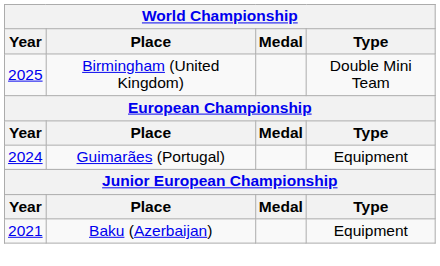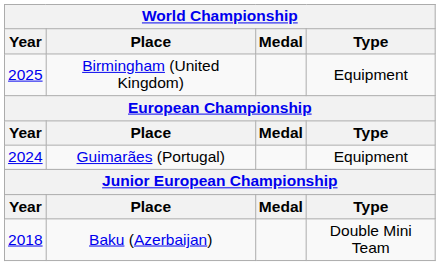 <table class="wikitable center col2izq" style="text-align:center;width:445px;">
 <tr>
 <th colspan="4"><a href='#'>World Championship</a></th>
 </tr>
 <tr>
 <th>Year</th>
 <th>Place</th>
 <th>Medal</th>
 <th>Type</th>
 </tr>
 <tr>
 <td><a href='#'>2025</a></td>
 <td><a href='#'>Birmingham</a> (United Kingdom)</td>
 <td></td>
-<td>Double Mini Team</td>
+<td>Equipment</td>
 </tr>
 <tr>
 <th colspan="4"><a href='#'>European Championship</a></th>
 </tr>
 <tr>
 <th>Year</th>
 <th>Place</th>
 <th>Medal</th>
 <th>Type</th>
 </tr>
 <tr>
 <td><a href='#'>2024</a></td>
 <td><a href='#'>Guimarães</a> (Portugal)</td>
 <td></td>
 <td>Equipment</td>
 </tr>
 <tr>
 <th colspan="4"><a href='#'>Junior European Championship</a></th>
 </tr>
 <tr>
 <th>Year</th>
 <th>Place</th>
 <th>Medal</th>
 <th>Type</th>
 </tr>
 <tr>
-<td><a href='#'>2021</a></td>
+<td><a href='#'>2018</a></td>
 <td><a href='#'>Baku</a> (<a href='#'>Azerbaijan</a>)</td>
 <td></td>
-<td>Equipment</td>
+<td>Double Mini Team</td>
 </tr>
 </table>
